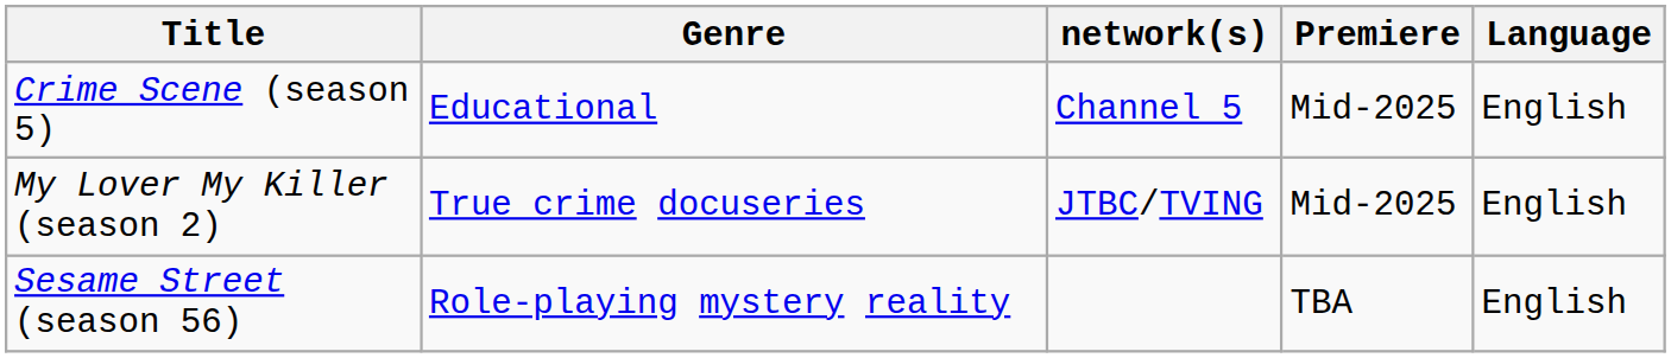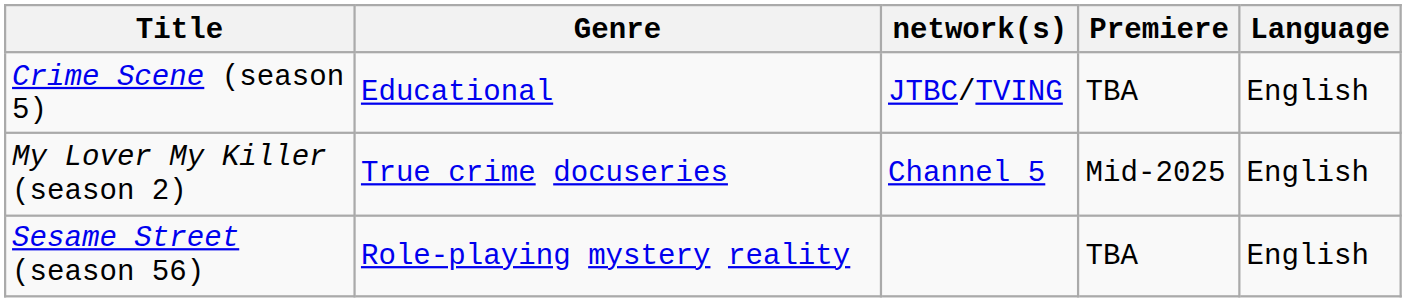 <table class="wikitable sortable" style="width:100%;">
 <tr>
 <th scope="col" style="width:25%;">Title</th>
 <th>Genre</th>
 <th> network(s)</th>
 <th>Premiere</th>
 <th>Language</th>
 </tr>
 <tr>
 <td><em><a href='#'>Crime Scene</a></em> (season 5)</td>
 <td><a href='#'>Educational</a></td>
-<td><a href='#'>Channel 5</a></td>
-<td>Mid-2025</td>
+<td><a href='#'>JTBC</a>/<a href='#'>TVING</a></td>
+<td>TBA</td>
 <td>English</td>
 </tr>
 <tr>
 <td><em>My Lover My Killer</em> (season 2)</td>
 <td><a href='#'>True crime</a> <a href='#'>docuseries</a></td>
-<td><a href='#'>JTBC</a>/<a href='#'>TVING</a></td>
+<td><a href='#'>Channel 5</a></td>
 <td>Mid-2025</td>
 <td>English</td>
 </tr>
 <tr>
 <td><em><a href='#'>Sesame Street</a></em> (season 56)</td>
 <td><a href='#'>Role-playing</a> <a href='#'>mystery</a> <a href='#'>reality</a></td>
 <td></td>
 <td>TBA</td>
 <td>English</td>
 </tr>
 </table>
